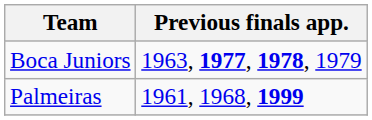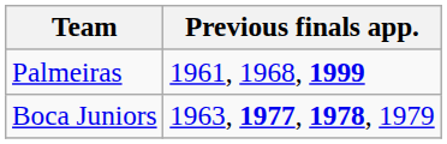 <table class="wikitable">
 <tr>
 <th>Team</th>
 <th>Previous finals app.</th>
 </tr>
 <tr>
+<td> <a href='#'>Palmeiras</a></td>
+<td><a href='#'>1961</a>, <a href='#'>1968</a>, <strong><a href='#'>1999</a></strong></td>
+</tr>
+<tr>
 <td> <a href='#'>Boca Juniors</a></td>
 <td><a href='#'>1963</a>, <strong><a href='#'>1977</a></strong>, <strong><a href='#'>1978</a></strong>, <a href='#'>1979</a></td>
 </tr>
-<tr>
-<td> <a href='#'>Palmeiras</a></td>
-<td><a href='#'>1961</a>, <a href='#'>1968</a>, <strong><a href='#'>1999</a></strong></td>
-</tr>
 </table>
